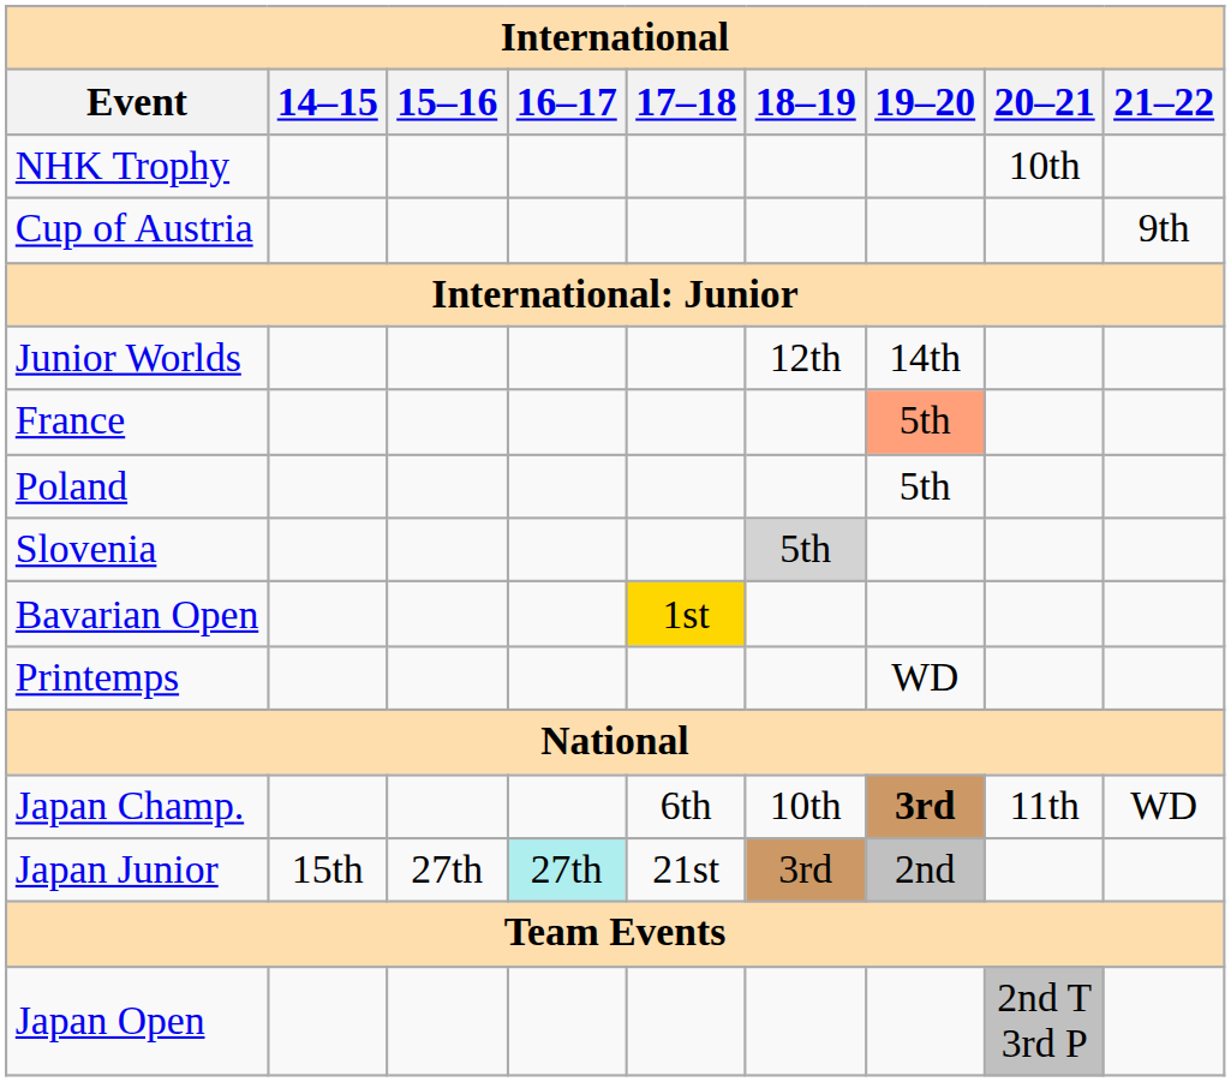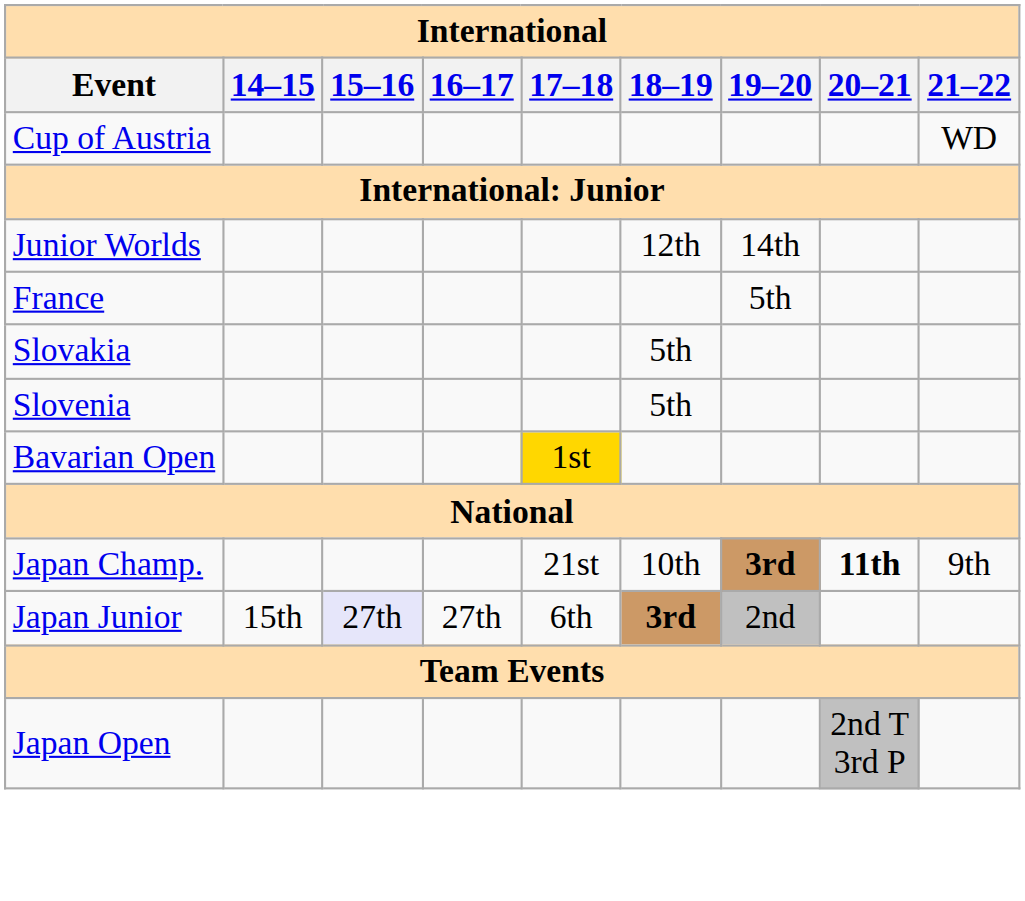 <table class="wikitable" style="text-align:center">
 <tr>
 <th colspan="9" style="background-color: #ffdead; " align="center">International</th>
 </tr>
 <tr>
 <th>Event</th>
 <th><a href='#'>14–15</a></th>
 <th><a href='#'>15–16</a></th>
 <th><a href='#'>16–17</a></th>
 <th><a href='#'>17–18</a></th>
 <th><a href='#'>18–19</a></th>
 <th><a href='#'>19–20</a></th>
 <th><a href='#'>20–21</a></th>
 <th><a href='#'>21–22</a></th>
 </tr>
 <tr>
-<td align=left> <a href='#'>NHK Trophy</a></td>
-<td></td>
-<td></td>
-<td></td>
-<td></td>
-<td></td>
-<td></td>
-<td>10th</td>
-<td></td>
-</tr>
-<tr>
 <td align=left> <a href='#'>Cup of Austria</a></td>
 <td></td>
 <td></td>
 <td></td>
 <td></td>
 <td></td>
 <td></td>
 <td></td>
-<td>9th</td>
+<td>WD</td>
 </tr>
 <tr>
 <th colspan="9" style="background-color: #ffdead; " align="center">International: Junior</th>
 </tr>
 <tr>
 <td align=left><a href='#'>Junior Worlds</a></td>
 <td></td>
 <td></td>
 <td></td>
 <td></td>
 <td>12th</td>
 <td>14th</td>
 <td></td>
 <td></td>
 </tr>
 <tr>
 <td align=left> <a href='#'>France</a></td>
 <td></td>
 <td></td>
 <td></td>
 <td></td>
 <td></td>
-<td style="background: lightsalmon;">5th</td>
+<td>5th</td>
 <td></td>
 <td></td>
 </tr>
 <tr>
-<td align=left> <a href='#'>Poland</a></td>
-<td></td>
+<td align=left> <a href='#'>Slovakia</a></td>
 <td></td>
 <td></td>
 <td></td>
 <td></td>
 <td>5th</td>
+<td></td>
 <td></td>
 <td></td>
 </tr>
 <tr>
 <td align=left> <a href='#'>Slovenia</a></td>
 <td></td>
 <td></td>
 <td></td>
 <td></td>
-<td style="background: lightgrey;">5th</td>
+<td>5th</td>
 <td></td>
 <td></td>
 <td></td>
 </tr>
 <tr>
 <td align=left><a href='#'>Bavarian Open</a></td>
 <td></td>
 <td></td>
 <td></td>
 <td bgcolor=gold>1st</td>
 <td></td>
 <td></td>
 <td></td>
 <td></td>
 </tr>
 <tr>
-<td align=left><a href='#'>Printemps</a></td>
-<td></td>
-<td></td>
-<td></td>
-<td></td>
-<td></td>
-<td>WD</td>
-<td></td>
-<td></td>
-</tr>
-<tr>
 <th colspan="9" style="background-color: #ffdead; " align="center">National</th>
 </tr>
 <tr>
 <td align=left><a href='#'>Japan Champ.</a></td>
 <td></td>
 <td></td>
 <td></td>
-<td>6th</td>
+<td>21st</td>
 <td>10th</td>
 <td bgcolor=cc9966><strong>3rd</strong></td>
-<td>11th</td>
-<td>WD</td>
+<td><strong>11th</strong></td>
+<td>9th</td>
 </tr>
 <tr>
 <td align=left><a href='#'>Japan Junior</a></td>
 <td>15th</td>
+<td style="background: lavender;">27th</td>
 <td>27th</td>
-<td style="background: paleturquoise;">27th</td>
-<td>21st</td>
-<td bgcolor=cc9966>3rd</td>
+<td>6th</td>
+<td bgcolor=cc9966><strong>3rd</strong></td>
 <td bgcolor=silver>2nd</td>
 <td></td>
 <td></td>
 </tr>
 <tr>
 <td colspan="9" align="center" style="background-color: #ffdead;"><strong>Team Events</strong></td>
 </tr>
 <tr>
 <td align="left"><a href='#'>Japan Open</a></td>
 <td></td>
 <td></td>
 <td></td>
 <td></td>
 <td></td>
 <td></td>
 <td bgcolor="silver">2nd T<br>3rd P</td>
 <td></td>
 </tr>
 </table>
